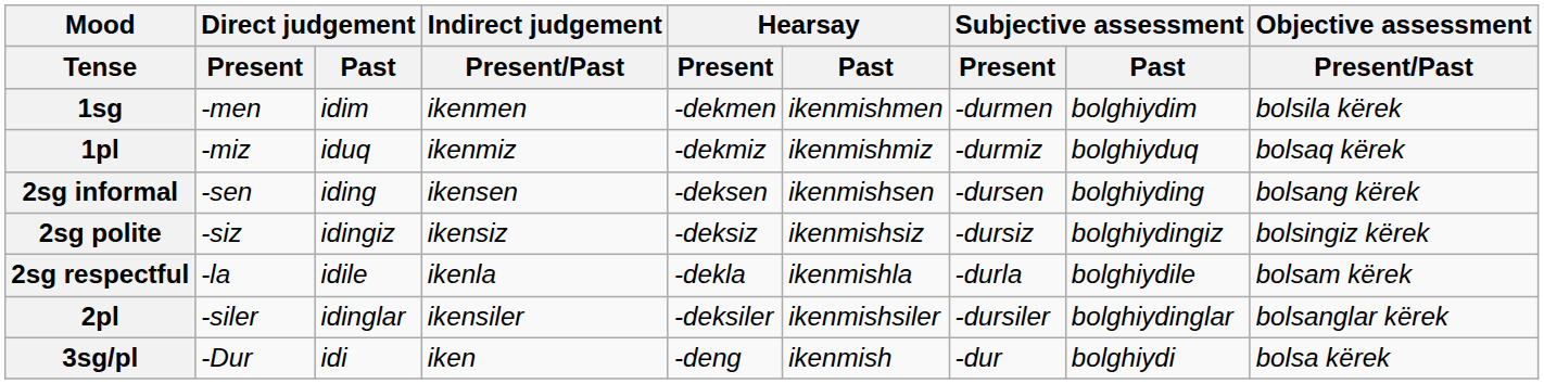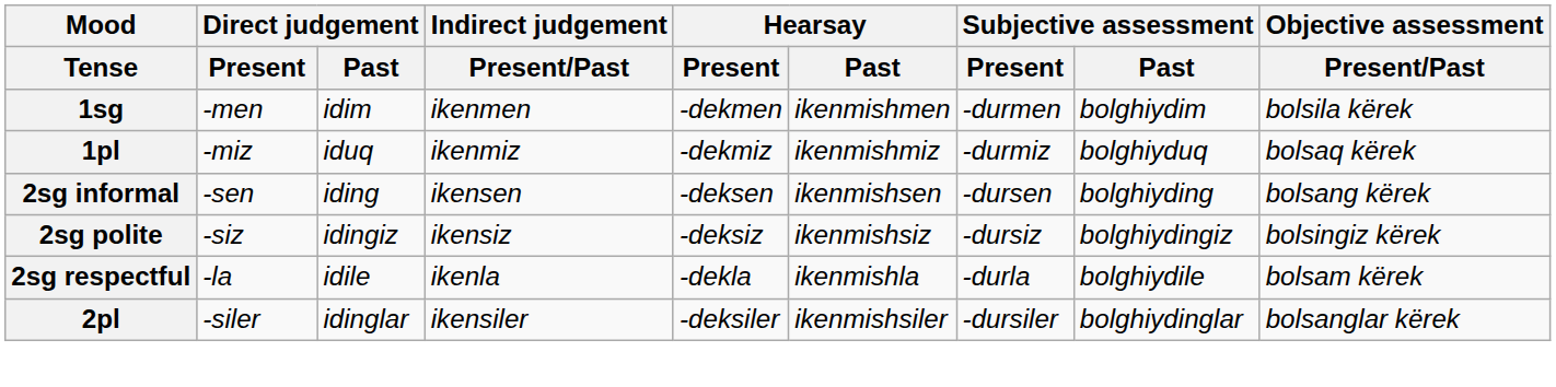 <table class="wikitable">
 <tr>
 <th>Mood</th>
 <th colspan="2">Direct judgement</th>
 <th>Indirect judgement</th>
 <th colspan="2">Hearsay</th>
 <th colspan="2">Subjective assessment</th>
 <th>Objective assessment</th>
 </tr>
 <tr>
 <th>Tense</th>
 <th>Present</th>
 <th>Past</th>
 <th>Present/Past</th>
 <th>Present</th>
 <th>Past</th>
 <th>Present</th>
 <th>Past</th>
 <th>Present/Past</th>
 </tr>
 <tr>
 <th>1sg</th>
 <td><em>-men</em></td>
 <td><em>idim</em></td>
 <td><em>ikenmen</em></td>
 <td><em>-dekmen</em></td>
 <td><em>ikenmishmen</em></td>
 <td><em>-durmen</em></td>
 <td><em>bolghiydim</em></td>
 <td><em>bolsila kërek</em></td>
 </tr>
 <tr>
 <th>1pl</th>
 <td><em>-miz</em></td>
 <td><em>iduq</em></td>
 <td><em>ikenmiz</em></td>
 <td><em>-dekmiz</em></td>
 <td><em>ikenmishmiz</em></td>
 <td><em>-durmiz</em></td>
 <td><em>bolghiyduq</em></td>
 <td><em>bolsaq kërek</em></td>
 </tr>
 <tr>
 <th>2sg informal</th>
 <td><em>-sen</em></td>
 <td><em>iding</em></td>
 <td><em>ikensen</em></td>
 <td><em>-deksen</em></td>
 <td><em>ikenmishsen</em></td>
 <td><em>-dursen</em></td>
 <td><em>bolghiyding</em></td>
 <td><em>bolsang kërek</em></td>
 </tr>
 <tr>
 <th>2sg polite</th>
 <td><em>-siz</em></td>
 <td><em>idingiz</em></td>
 <td><em>ikensiz</em></td>
 <td><em>-deksiz</em></td>
 <td><em>ikenmishsiz</em></td>
 <td><em>-dursiz</em></td>
 <td><em>bolghiydingiz</em></td>
 <td><em>bolsingiz kërek</em></td>
 </tr>
 <tr>
 <th>2sg respectful</th>
 <td><em>-la</em></td>
 <td><em>idile</em></td>
 <td><em>ikenla</em></td>
 <td><em>-dekla</em></td>
 <td><em>ikenmishla</em></td>
 <td><em>-durla</em></td>
 <td><em>bolghiydile</em></td>
 <td><em>bolsam kërek</em></td>
 </tr>
 <tr>
 <th>2pl</th>
 <td><em>-siler</em></td>
 <td><em>idinglar</em></td>
 <td><em>ikensiler</em></td>
 <td><em>-deksiler</em></td>
 <td><em>ikenmishsiler</em></td>
 <td><em>-dursiler</em></td>
 <td><em>bolghiydinglar</em></td>
 <td><em>bolsanglar kërek</em></td>
 </tr>
-<tr>
-<th>3sg/pl</th>
-<td><em>-Dur</em></td>
-<td><em>idi</em></td>
-<td><em>iken</em></td>
-<td><em>-deng</em></td>
-<td><em>ikenmish</em></td>
-<td><em>-dur</em></td>
-<td><em>bolghiydi</em></td>
-<td><em>bolsa kërek</em></td>
-</tr>
 </table>
